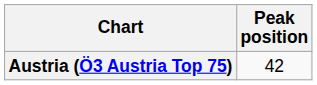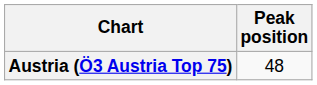 <table class="wikitable sortable plainrowheaders" style="text-align:center">
 <tr>
 <th scope="col">Chart</th>
 <th scope="col">Peak<br>position</th>
 </tr>
 <tr>
 <th scope="row">Austria (<a href='#'>Ö3 Austria Top 75</a>)</th>
-<td>42</td>
+<td>48</td>
 </tr>
 </table>
